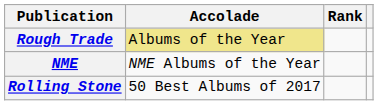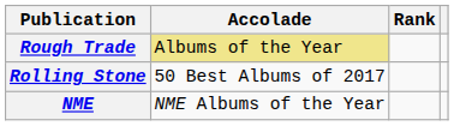 <table class="sortable wikitable">
 <tr>
 <th>Publication</th>
 <th>Accolade</th>
 <th>Rank</th>
 <th class="unsortable"></th>
 </tr>
 <tr>
 <th scope="row"><em><a href='#'>Rough Trade</a></em></th>
 <td style="background: khaki;">Albums of the Year</td>
 <td></td>
 <td></td>
 </tr>
 <tr>
+<th scope="row"><em><a href='#'>Rolling Stone</a></em></th>
+<td>50 Best Albums of 2017</td>
+<td></td>
+<td></td>
+</tr>
+<tr>
 <th scope="row"><em><a href='#'>NME</a></em></th>
 <td><em>NME</em> Albums of the Year</td>
 <td></td>
 <td></td>
 </tr>
-<tr>
-<th scope="row"><em><a href='#'>Rolling Stone</a></em></th>
-<td>50 Best Albums of 2017</td>
-<td></td>
-<td></td>
-</tr>
 </table>
